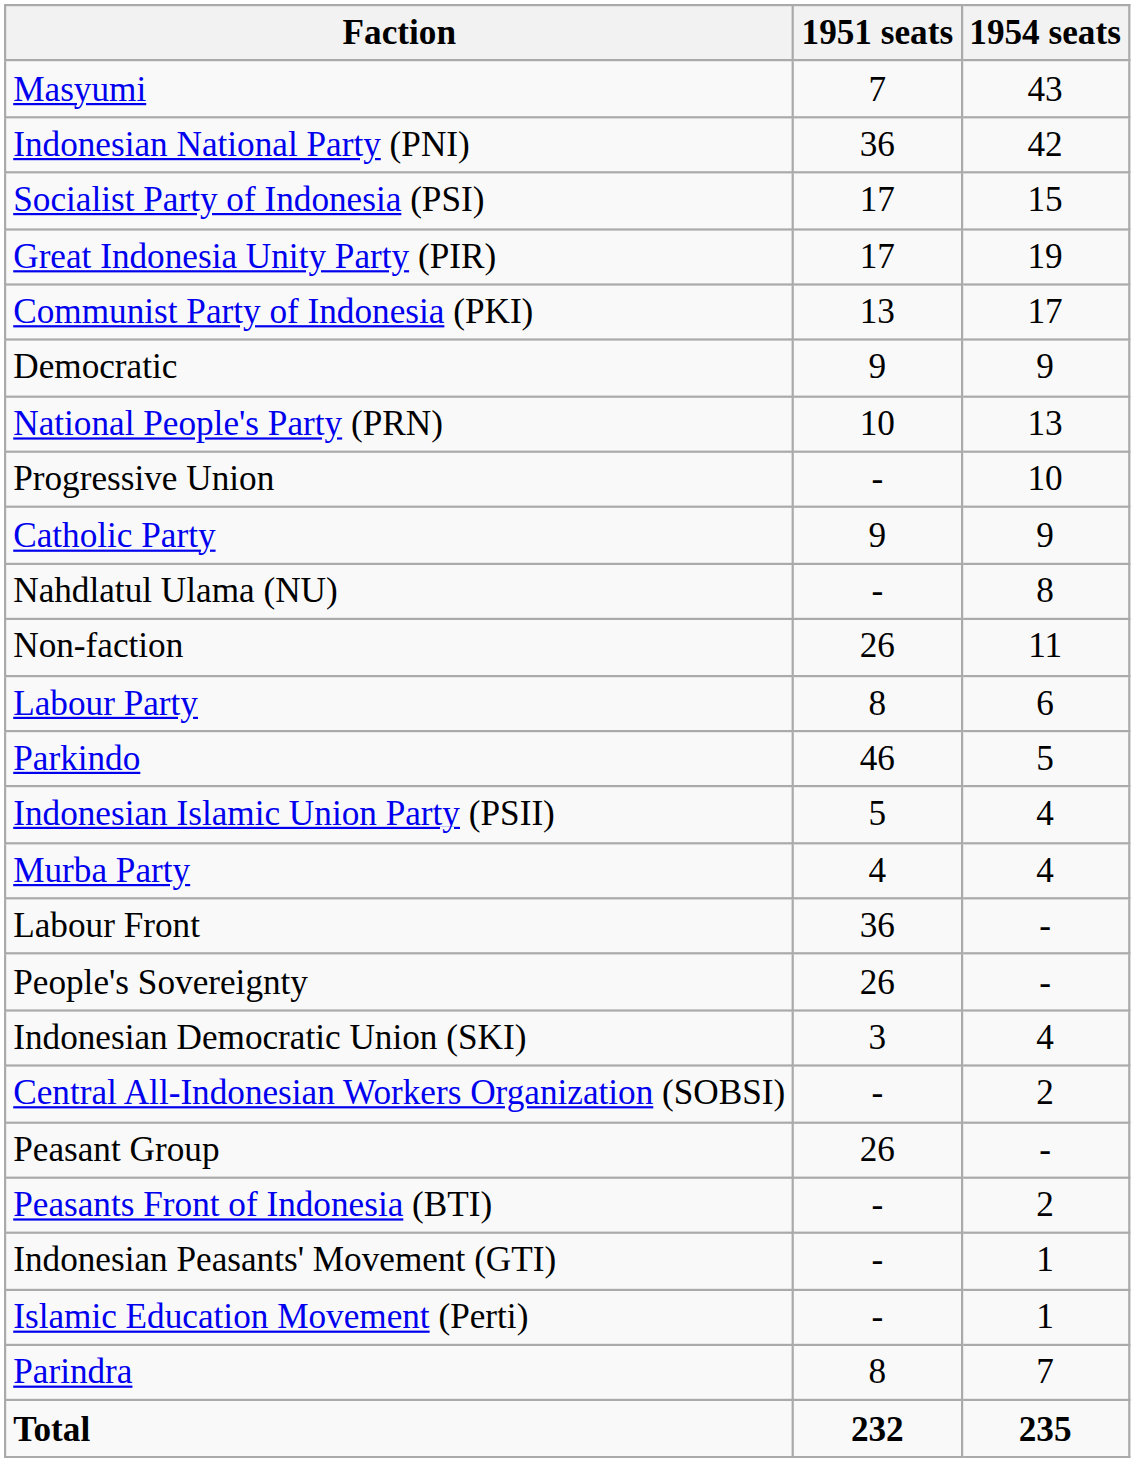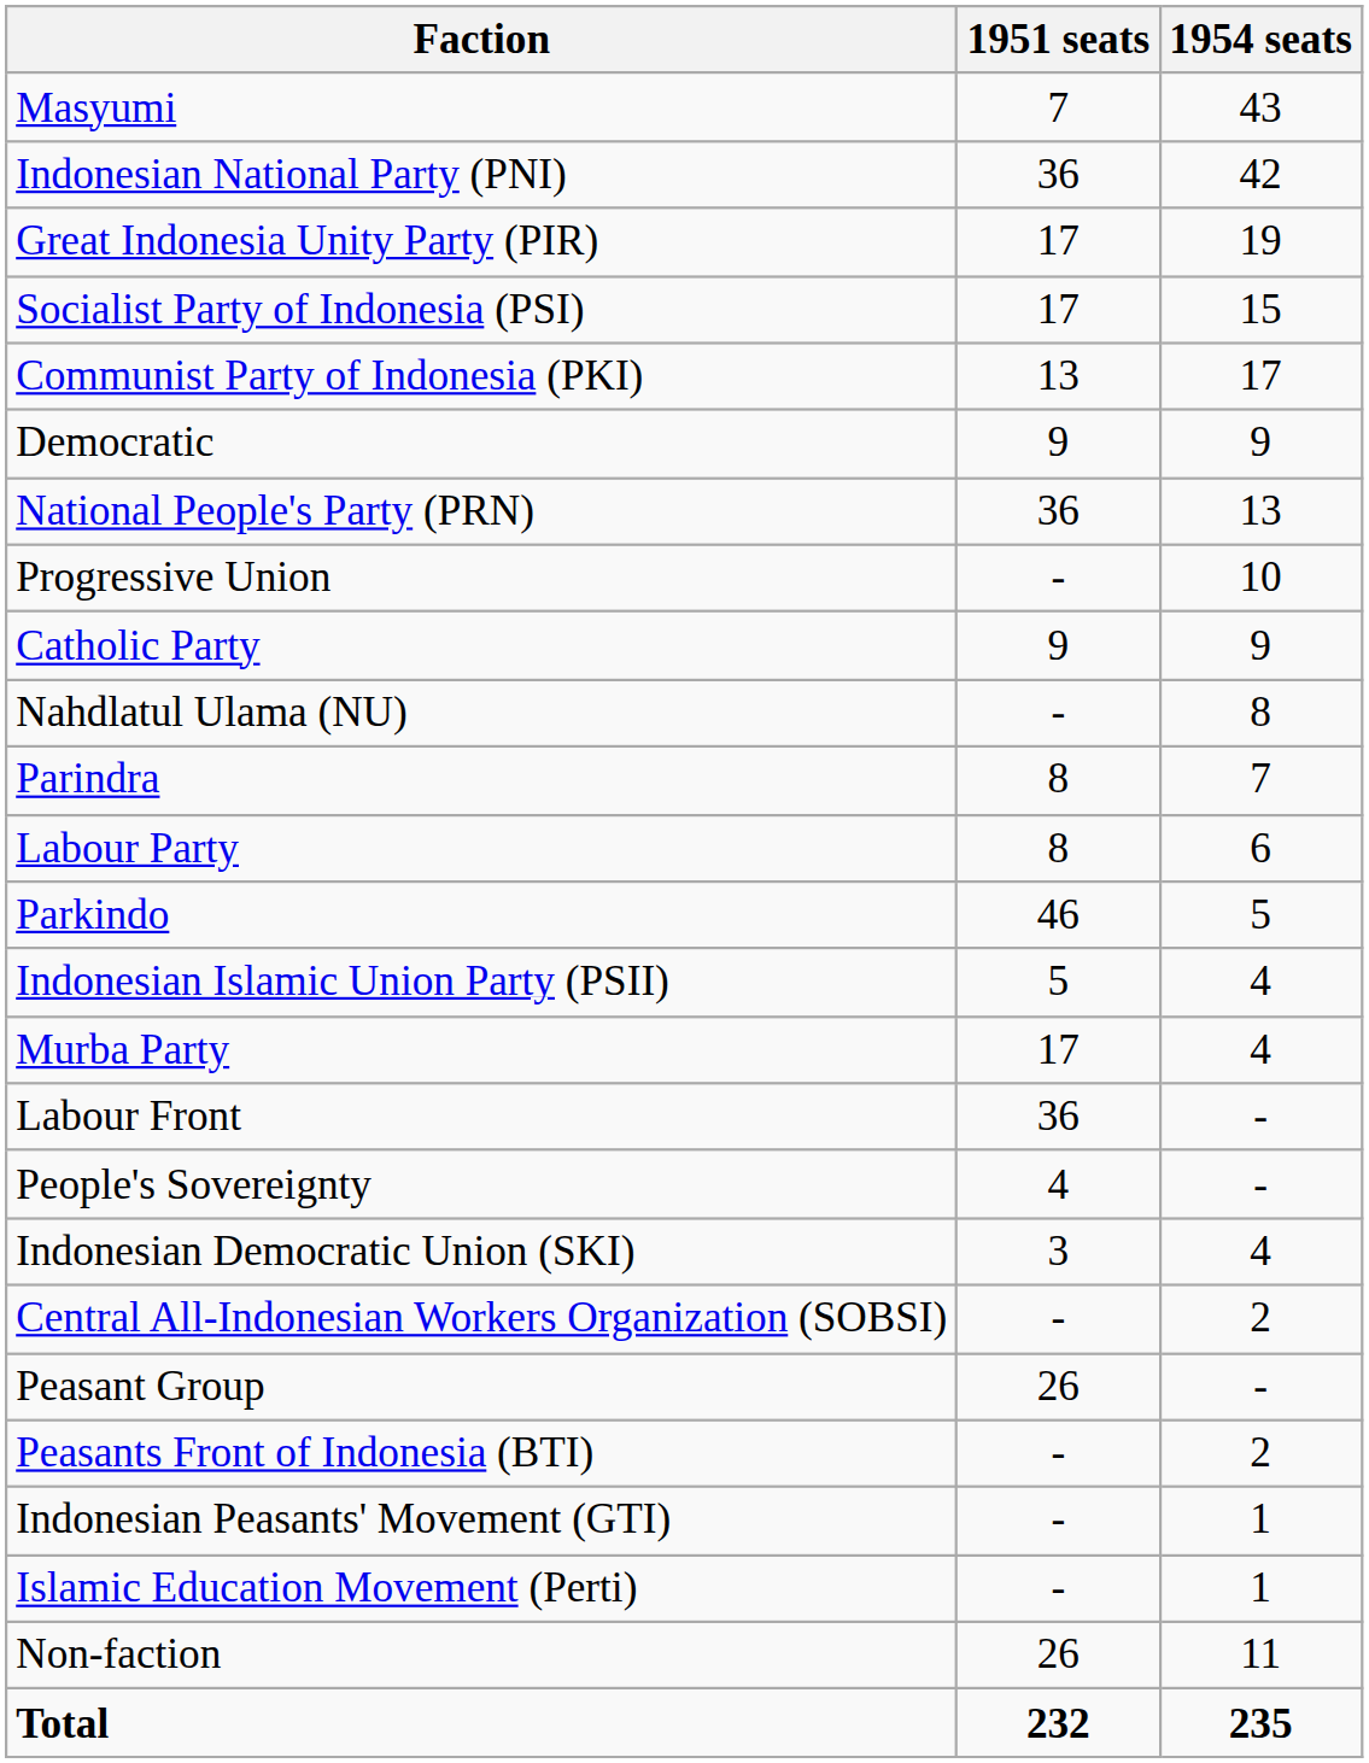 <table class="wikitable">
 <tr>
 <th>Faction</th>
 <th>1951 seats</th>
 <th>1954 seats</th>
 </tr>
 <tr>
 <td><a href='#'>Masyumi</a></td>
 <td - align="center">7</td>
 <td - align="center">43</td>
 </tr>
 <tr>
 <td><a href='#'>Indonesian National Party</a> (PNI)</td>
 <td - align="center">36</td>
 <td - align="center">42</td>
 </tr>
 <tr>
+<td><a href='#'>Great Indonesia Unity Party</a> (PIR)</td>
+<td - align="center">17</td>
+<td - align="center">19</td>
+</tr>
+<tr>
 <td><a href='#'>Socialist Party of Indonesia</a> (PSI)</td>
 <td - align="center">17</td>
 <td - align="center">15</td>
-</tr>
-<tr>
-<td><a href='#'>Great Indonesia Unity Party</a> (PIR)</td>
-<td - align="center">17</td>
-<td - align="center">19</td>
 </tr>
 <tr>
 <td><a href='#'>Communist Party of Indonesia</a> (PKI)</td>
 <td - align="center">13</td>
 <td - align="center">17</td>
 </tr>
 <tr>
 <td>Democratic</td>
 <td - align="center">9</td>
 <td - align="center">9</td>
 </tr>
 <tr>
 <td><a href='#'>National People's Party</a> (PRN)</td>
-<td - align="center">10</td>
+<td - align="center">36</td>
 <td - align="center">13</td>
 </tr>
 <tr>
 <td>Progressive Union</td>
 <td - align="center">-</td>
 <td - align="center">10</td>
 </tr>
 <tr>
 <td><a href='#'>Catholic Party</a></td>
 <td - align="center">9</td>
 <td - align="center">9</td>
 </tr>
 <tr>
 <td>Nahdlatul Ulama (NU)</td>
 <td - align="center">-</td>
 <td - align="center">8</td>
 </tr>
 <tr>
-<td>Non-faction</td>
-<td - align="center">26</td>
-<td - align="center">11</td>
+<td><a href='#'>Parindra</a></td>
+<td - align="center">8</td>
+<td - align="center">7</td>
 </tr>
 <tr>
 <td><a href='#'>Labour Party</a></td>
 <td - align="center">8</td>
 <td - align="center">6</td>
 </tr>
 <tr>
 <td><a href='#'>Parkindo</a></td>
 <td - align="center">46</td>
 <td - align="center">5</td>
 </tr>
 <tr>
 <td><a href='#'>Indonesian Islamic Union Party</a> (PSII)</td>
 <td - align="center">5</td>
 <td - align="center">4</td>
 </tr>
 <tr>
 <td><a href='#'>Murba Party</a></td>
-<td - align="center">4</td>
+<td - align="center">17</td>
 <td - align="center">4</td>
 </tr>
 <tr>
 <td>Labour Front</td>
 <td - align="center">36</td>
 <td - align="center">-</td>
 </tr>
 <tr>
 <td>People's Sovereignty</td>
-<td - align="center">26</td>
+<td - align="center">4</td>
 <td - align="center">-</td>
 </tr>
 <tr>
 <td>Indonesian Democratic Union (SKI)</td>
 <td - align="center">3</td>
 <td - align="center">4</td>
 </tr>
 <tr>
 <td><a href='#'>Central All-Indonesian Workers Organization</a> (SOBSI)</td>
 <td - align="center">-</td>
 <td - align="center">2</td>
 </tr>
 <tr>
 <td>Peasant Group</td>
 <td - align="center">26</td>
 <td - align="center">-</td>
 </tr>
 <tr>
 <td><a href='#'>Peasants Front of Indonesia</a> (BTI)</td>
 <td - align="center">-</td>
 <td - align="center">2</td>
 </tr>
 <tr>
 <td>Indonesian Peasants' Movement (GTI)</td>
 <td - align="center">-</td>
 <td - align="center">1</td>
 </tr>
 <tr>
 <td><a href='#'>Islamic Education Movement</a> (Perti)</td>
 <td - align="center">-</td>
 <td - align="center">1</td>
 </tr>
 <tr>
-<td><a href='#'>Parindra</a></td>
-<td - align="center">8</td>
-<td - align="center">7</td>
+<td>Non-faction</td>
+<td - align="center">26</td>
+<td - align="center">11</td>
 </tr>
 <tr>
 <td><strong>Total</strong></td>
 <td - align="center"><strong>232</strong></td>
 <td - align="center"><strong>235</strong></td>
 </tr>
 </table>
